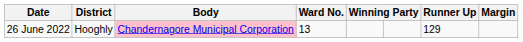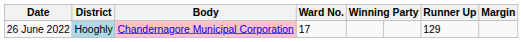 <table class="wikitable">
 <tr>
 <th>Date</th>
 <th>District</th>
 <th>Body</th>
 <th>Ward No.</th>
 <th colspan="2">Winning Party</th>
 <th colspan="2">Runner Up</th>
 <th>Margin</th>
 </tr>
 <tr>
 <td>26 June 2022</td>
-<td>Hooghly</td>
+<td style="background: lightblue;">Hooghly</td>
 <td style="background: pink;"><a href='#'>Chandernagore Municipal Corporation</a></td>
-<td>13</td>
+<td>17</td>
 <td></td>
 <td></td>
 <td>129</td>
 </tr>
 </table>
